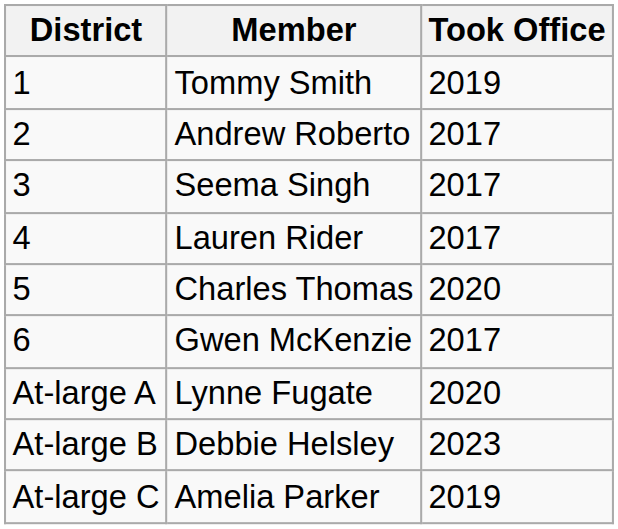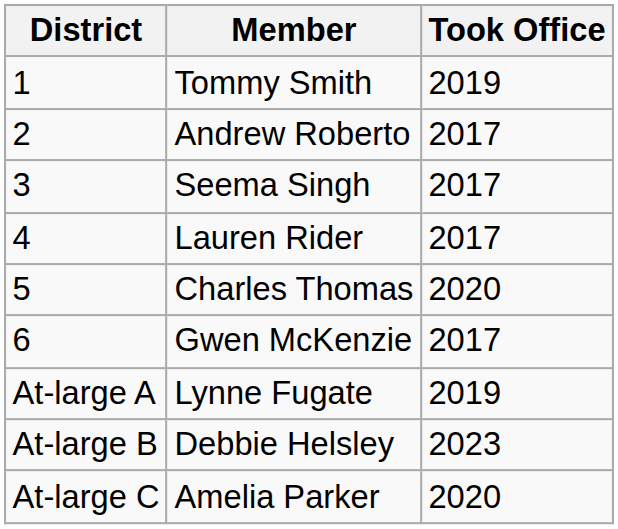 <table class="wikitable">
 <tr>
 <th>District</th>
 <th>Member</th>
 <th>Took Office</th>
 </tr>
 <tr>
 <td>1</td>
 <td>Tommy Smith</td>
 <td>2019</td>
 </tr>
 <tr>
 <td>2</td>
 <td>Andrew Roberto</td>
 <td>2017</td>
 </tr>
 <tr>
 <td>3</td>
 <td>Seema Singh</td>
 <td>2017</td>
 </tr>
 <tr>
 <td>4</td>
 <td>Lauren Rider</td>
 <td>2017</td>
 </tr>
 <tr>
 <td>5</td>
 <td>Charles Thomas</td>
 <td>2020</td>
 </tr>
 <tr>
 <td>6</td>
 <td>Gwen McKenzie</td>
 <td>2017</td>
 </tr>
 <tr>
 <td>At-large A</td>
 <td>Lynne Fugate</td>
-<td>2020</td>
+<td>2019</td>
 </tr>
 <tr>
 <td>At-large B</td>
 <td>Debbie Helsley</td>
 <td>2023</td>
 </tr>
 <tr>
 <td>At-large C</td>
 <td>Amelia Parker</td>
-<td>2019</td>
+<td>2020</td>
 </tr>
 </table>
